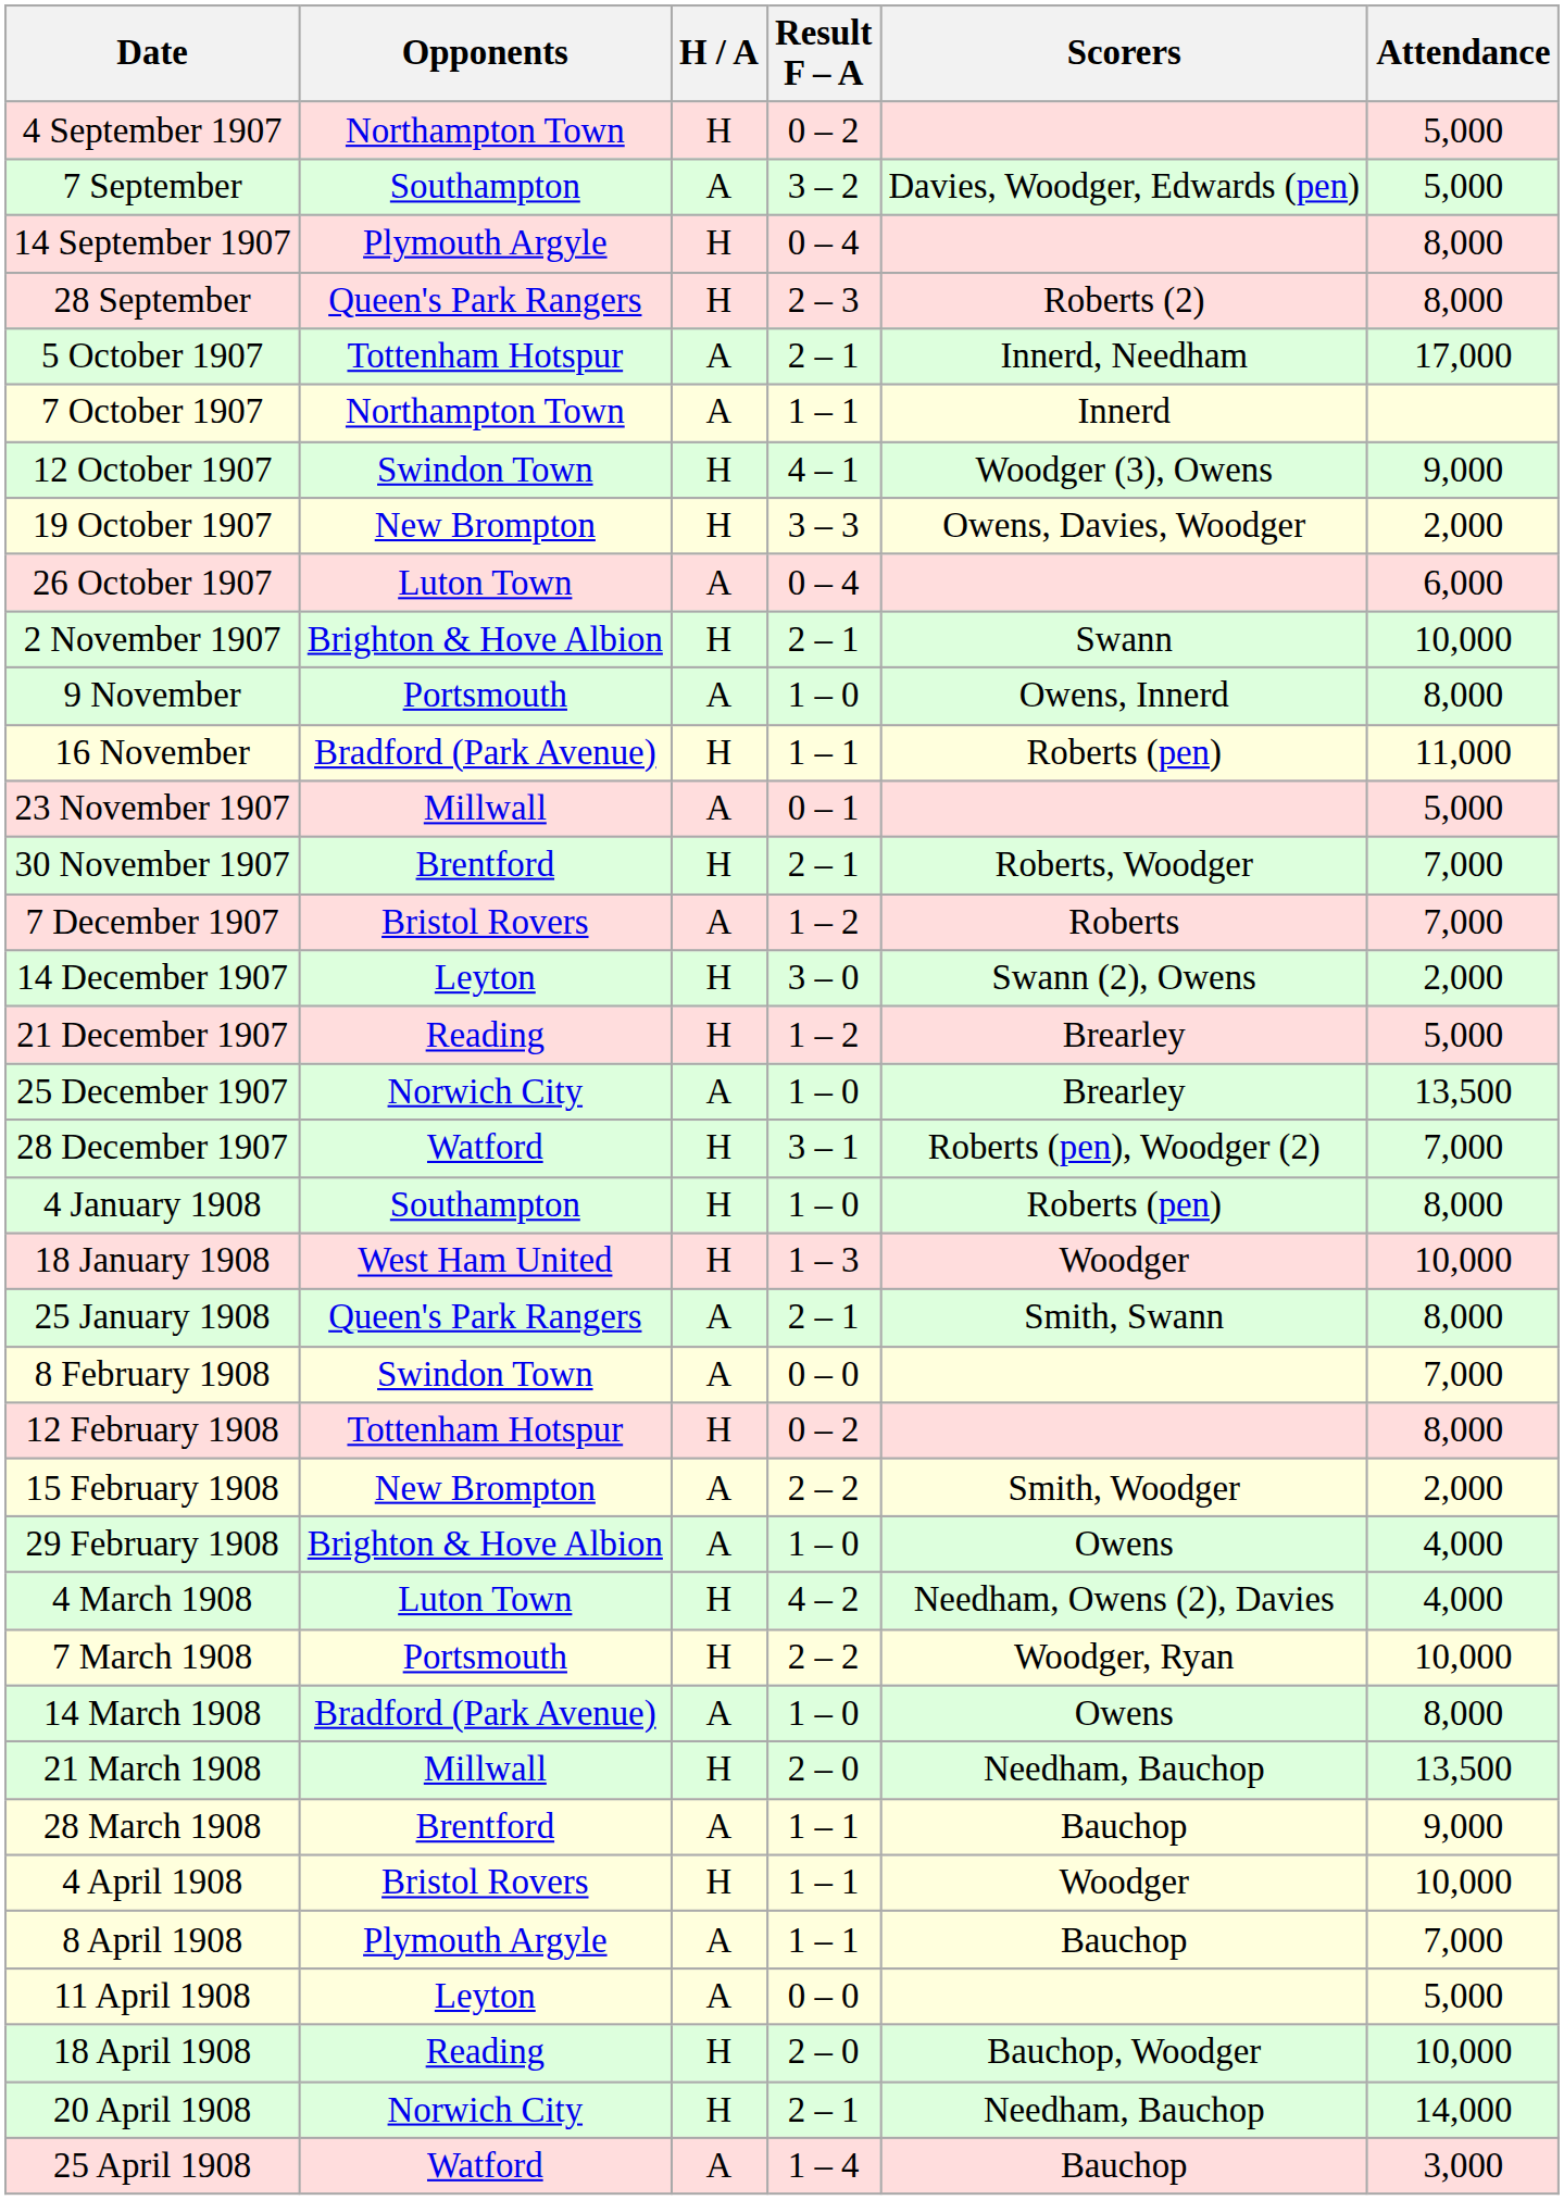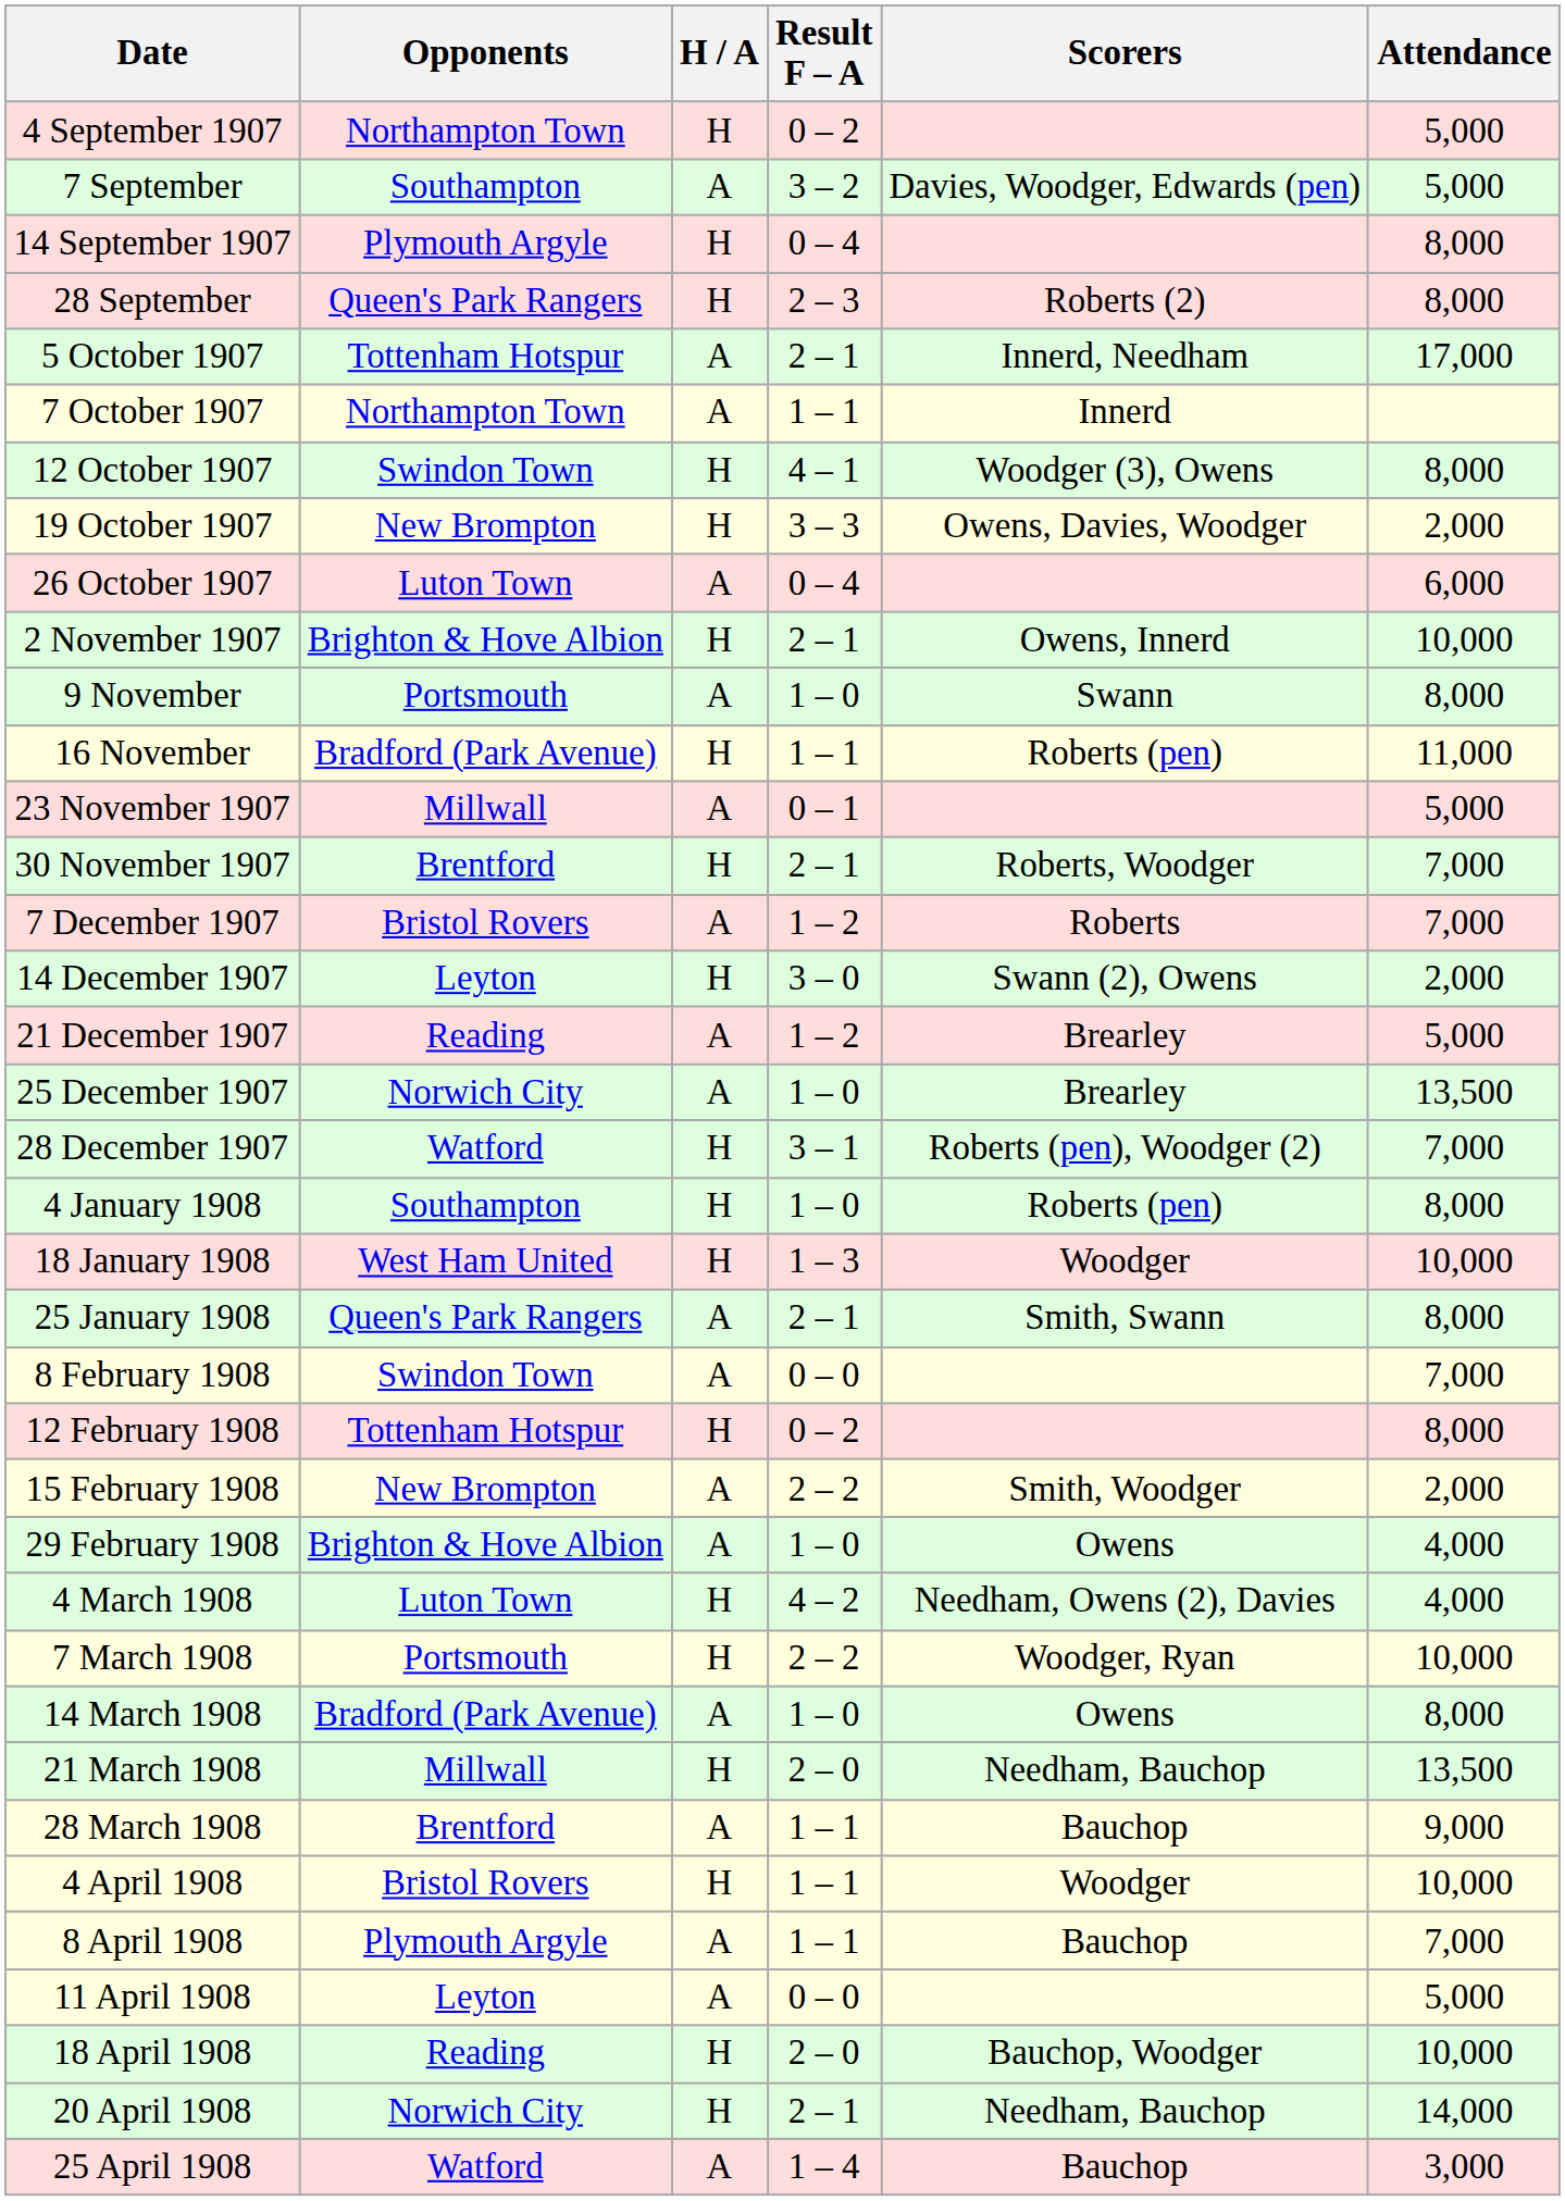 <table class="wikitable" style="text-align:center">
 <tr>
 <th>Date</th>
 <th>Opponents</th>
 <th>H / A</th>
 <th>Result<br>F – A</th>
 <th>Scorers</th>
 <th>Attendance</th>
 </tr>
 <tr bgcolor="#ffdddd">
 <td>4 September 1907</td>
 <td><a href='#'>Northampton Town</a></td>
 <td>H</td>
 <td>0 – 2</td>
 <td></td>
 <td>5,000</td>
 </tr>
 <tr bgcolor="#ddffdd">
 <td>7 September</td>
 <td><a href='#'>Southampton</a></td>
 <td>A</td>
 <td>3 – 2</td>
 <td>Davies, Woodger, Edwards (<a href='#'>pen</a>)</td>
 <td>5,000</td>
 </tr>
 <tr bgcolor="#ffdddd">
 <td>14 September 1907</td>
 <td><a href='#'>Plymouth Argyle</a></td>
 <td>H</td>
 <td>0 – 4</td>
 <td></td>
 <td>8,000</td>
 </tr>
 <tr bgcolor="#ffdddd">
 <td>28 September</td>
 <td><a href='#'>Queen's Park Rangers</a></td>
 <td>H</td>
 <td>2 – 3</td>
 <td>Roberts (2)</td>
 <td>8,000</td>
 </tr>
 <tr bgcolor="#ddffdd">
 <td>5 October 1907</td>
 <td><a href='#'>Tottenham Hotspur</a></td>
 <td>A</td>
 <td>2 – 1</td>
 <td>Innerd, Needham</td>
 <td>17,000</td>
 </tr>
 <tr bgcolor="#ffffdd">
 <td>7 October 1907</td>
 <td><a href='#'>Northampton Town</a></td>
 <td>A</td>
 <td>1 – 1</td>
 <td>Innerd</td>
 <td></td>
 </tr>
 <tr bgcolor="#ddffdd">
 <td>12 October 1907</td>
 <td><a href='#'>Swindon Town</a></td>
 <td>H</td>
 <td>4 – 1</td>
 <td>Woodger (3), Owens</td>
-<td>9,000</td>
+<td>8,000</td>
 </tr>
 <tr bgcolor="#ffffdd">
 <td>19 October 1907</td>
 <td><a href='#'>New Brompton</a></td>
 <td>H</td>
 <td>3 – 3</td>
 <td>Owens, Davies, Woodger</td>
 <td>2,000</td>
 </tr>
 <tr bgcolor="#ffdddd">
 <td>26 October 1907</td>
 <td><a href='#'>Luton Town</a></td>
 <td>A</td>
 <td>0 – 4</td>
 <td></td>
 <td>6,000</td>
 </tr>
 <tr bgcolor="#ddffdd">
 <td>2 November 1907</td>
 <td><a href='#'>Brighton & Hove Albion</a></td>
 <td>H</td>
 <td>2 – 1</td>
-<td>Swann</td>
+<td>Owens, Innerd</td>
 <td>10,000</td>
 </tr>
 <tr bgcolor="#ddffdd">
 <td>9 November</td>
 <td><a href='#'>Portsmouth</a></td>
 <td>A</td>
 <td>1 – 0</td>
-<td>Owens, Innerd</td>
+<td>Swann</td>
 <td>8,000</td>
 </tr>
 <tr bgcolor="#ffffdd">
 <td>16 November</td>
 <td><a href='#'>Bradford (Park Avenue)</a></td>
 <td>H</td>
 <td>1 – 1</td>
 <td>Roberts (<a href='#'>pen</a>)</td>
 <td>11,000</td>
 </tr>
 <tr bgcolor="#ffdddd">
 <td>23 November 1907</td>
 <td><a href='#'>Millwall</a></td>
 <td>A</td>
 <td>0 – 1</td>
 <td></td>
 <td>5,000</td>
 </tr>
 <tr bgcolor="#ddffdd">
 <td>30 November 1907</td>
 <td><a href='#'>Brentford</a></td>
 <td>H</td>
 <td>2 – 1</td>
 <td>Roberts, Woodger</td>
 <td>7,000</td>
 </tr>
 <tr bgcolor="#ffdddd">
 <td>7 December 1907</td>
 <td><a href='#'>Bristol Rovers</a></td>
 <td>A</td>
 <td>1 – 2</td>
 <td>Roberts</td>
 <td>7,000</td>
 </tr>
 <tr bgcolor="#ddffdd">
 <td>14 December 1907</td>
 <td><a href='#'>Leyton</a></td>
 <td>H</td>
 <td>3 – 0</td>
 <td>Swann (2), Owens</td>
 <td>2,000</td>
 </tr>
 <tr bgcolor="#ffdddd">
 <td>21 December 1907</td>
 <td><a href='#'>Reading</a></td>
-<td>H</td>
+<td>A</td>
 <td>1 – 2</td>
 <td>Brearley</td>
 <td>5,000</td>
 </tr>
 <tr bgcolor="#ddffdd">
 <td>25 December 1907</td>
 <td><a href='#'>Norwich City</a></td>
 <td>A</td>
 <td>1 – 0</td>
 <td>Brearley</td>
 <td>13,500</td>
 </tr>
 <tr bgcolor="#ddffdd">
 <td>28 December 1907</td>
 <td><a href='#'>Watford</a></td>
 <td>H</td>
 <td>3 – 1</td>
 <td>Roberts (<a href='#'>pen</a>), Woodger (2)</td>
 <td>7,000</td>
 </tr>
 <tr bgcolor="#ddffdd">
 <td>4 January 1908</td>
 <td><a href='#'>Southampton</a></td>
 <td>H</td>
 <td>1 – 0</td>
 <td>Roberts (<a href='#'>pen</a>)</td>
 <td>8,000</td>
 </tr>
 <tr bgcolor="#ffdddd">
 <td>18 January 1908</td>
 <td><a href='#'>West Ham United</a></td>
 <td>H</td>
 <td>1 – 3</td>
 <td>Woodger</td>
 <td>10,000</td>
 </tr>
 <tr bgcolor="#ddffdd">
 <td>25 January 1908</td>
 <td><a href='#'>Queen's Park Rangers</a></td>
 <td>A</td>
 <td>2 – 1</td>
 <td>Smith, Swann</td>
 <td>8,000</td>
 </tr>
 <tr bgcolor="#ffffdd">
 <td>8 February 1908</td>
 <td><a href='#'>Swindon Town</a></td>
 <td>A</td>
 <td>0 – 0</td>
 <td></td>
 <td>7,000</td>
 </tr>
 <tr bgcolor="#ffdddd">
 <td>12 February 1908</td>
 <td><a href='#'>Tottenham Hotspur</a></td>
 <td>H</td>
 <td>0 – 2</td>
 <td></td>
 <td>8,000</td>
 </tr>
 <tr bgcolor="#ffffdd">
 <td>15 February 1908</td>
 <td><a href='#'>New Brompton</a></td>
 <td>A</td>
 <td>2 – 2</td>
 <td>Smith, Woodger</td>
 <td>2,000</td>
 </tr>
 <tr bgcolor="#ddffdd">
 <td>29 February 1908</td>
 <td><a href='#'>Brighton & Hove Albion</a></td>
 <td>A</td>
 <td>1 – 0</td>
 <td>Owens</td>
 <td>4,000</td>
 </tr>
 <tr bgcolor="#ddffdd">
 <td>4 March 1908</td>
 <td><a href='#'>Luton Town</a></td>
 <td>H</td>
 <td>4 – 2</td>
 <td>Needham, Owens (2), Davies</td>
 <td>4,000</td>
 </tr>
 <tr bgcolor="#ffffdd">
 <td>7 March 1908</td>
 <td><a href='#'>Portsmouth</a></td>
 <td>H</td>
 <td>2 – 2</td>
 <td>Woodger, Ryan</td>
 <td>10,000</td>
 </tr>
 <tr bgcolor="#ddffdd">
 <td>14 March 1908</td>
 <td><a href='#'>Bradford (Park Avenue)</a></td>
 <td>A</td>
 <td>1 – 0</td>
 <td>Owens</td>
 <td>8,000</td>
 </tr>
 <tr bgcolor="#ddffdd">
 <td>21 March 1908</td>
 <td><a href='#'>Millwall</a></td>
 <td>H</td>
 <td>2 – 0</td>
 <td>Needham, Bauchop</td>
 <td>13,500</td>
 </tr>
 <tr bgcolor="#ffffdd">
 <td>28 March 1908</td>
 <td><a href='#'>Brentford</a></td>
 <td>A</td>
 <td>1 – 1</td>
 <td>Bauchop</td>
 <td>9,000</td>
 </tr>
 <tr bgcolor="#ffffdd">
 <td>4 April 1908</td>
 <td><a href='#'>Bristol Rovers</a></td>
 <td>H</td>
 <td>1 – 1</td>
 <td>Woodger</td>
 <td>10,000</td>
 </tr>
 <tr bgcolor="#ffffdd">
 <td>8 April 1908</td>
 <td><a href='#'>Plymouth Argyle</a></td>
 <td>A</td>
 <td>1 – 1</td>
 <td>Bauchop</td>
 <td>7,000</td>
 </tr>
 <tr bgcolor="#ffffdd">
 <td>11 April 1908</td>
 <td><a href='#'>Leyton</a></td>
 <td>A</td>
 <td>0 – 0</td>
 <td></td>
 <td>5,000</td>
 </tr>
 <tr bgcolor="#ddffdd">
 <td>18 April 1908</td>
 <td><a href='#'>Reading</a></td>
 <td>H</td>
 <td>2 – 0</td>
 <td>Bauchop, Woodger</td>
 <td>10,000</td>
 </tr>
 <tr bgcolor="#ddffdd">
 <td>20 April 1908</td>
 <td><a href='#'>Norwich City</a></td>
 <td>H</td>
 <td>2 – 1</td>
 <td>Needham, Bauchop</td>
 <td>14,000</td>
 </tr>
 <tr bgcolor="#ffdddd">
 <td>25 April 1908</td>
 <td><a href='#'>Watford</a></td>
 <td>A</td>
 <td>1 – 4</td>
 <td>Bauchop</td>
 <td>3,000</td>
 </tr>
 </table>
